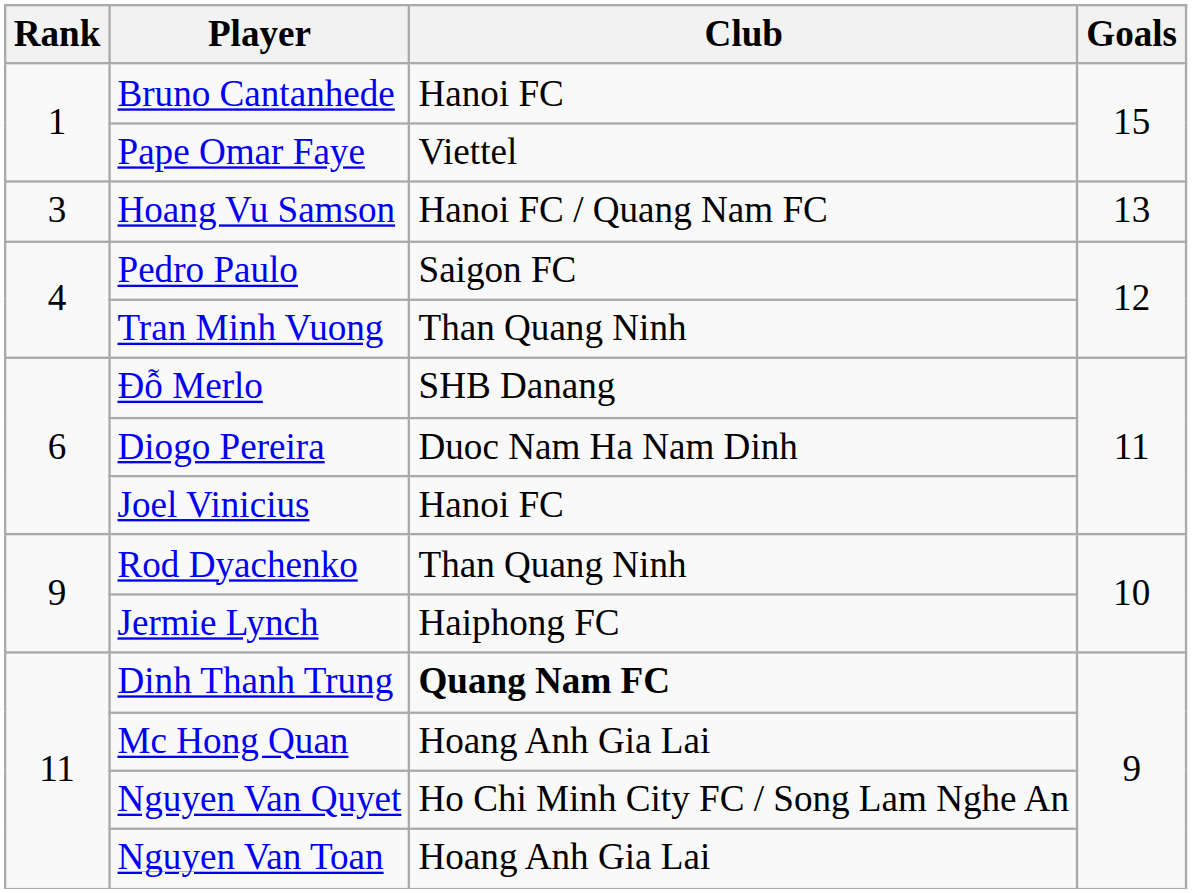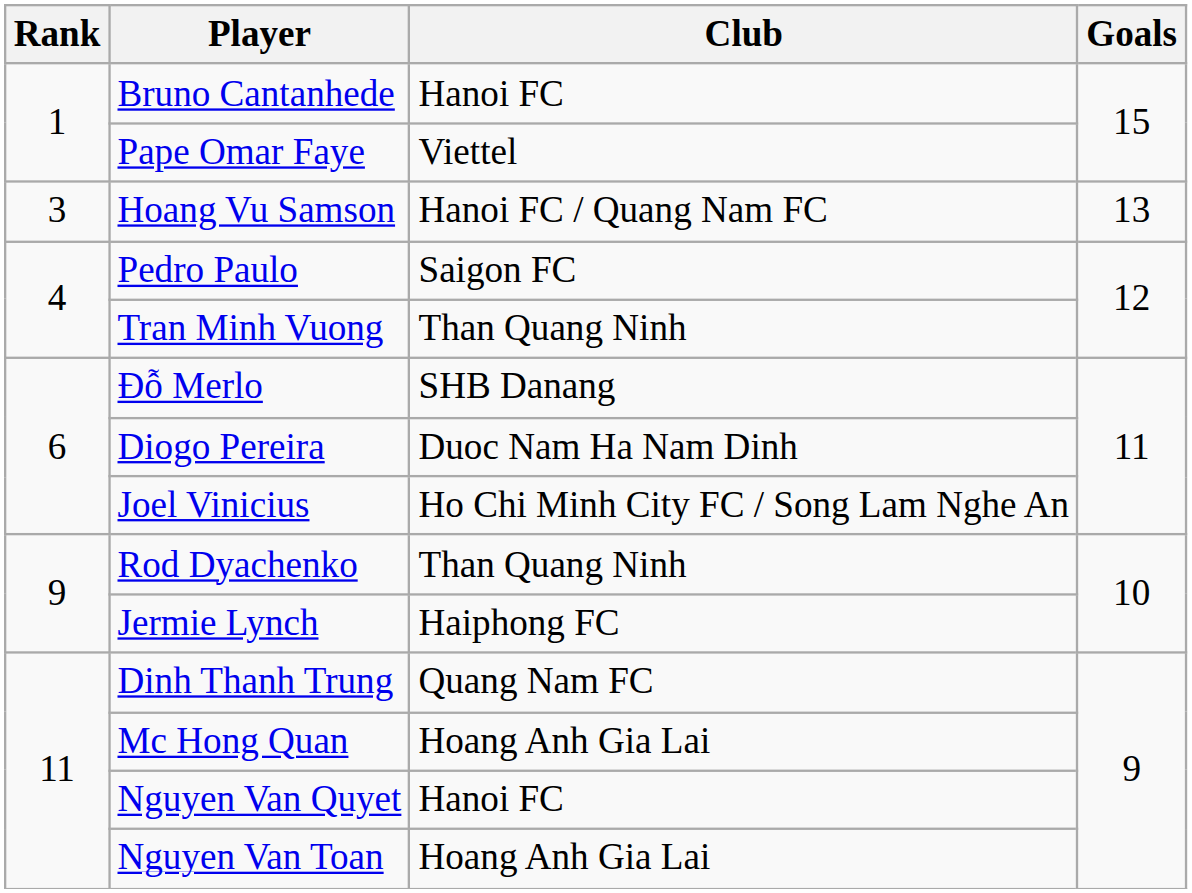 <table class="wikitable" style="text-align:center;">
 <tr>
 <th>Rank</th>
 <th>Player</th>
 <th>Club</th>
 <th>Goals</th>
 </tr>
 <tr>
 <td rowspan="2">1</td>
 <td align="left"> <a href='#'>Bruno Cantanhede</a></td>
 <td align="left">Hanoi FC</td>
 <td rowspan="2">15</td>
 </tr>
 <tr>
 <td align="left"> <a href='#'>Pape Omar Faye</a></td>
 <td align="left">Viettel</td>
 </tr>
 <tr>
 <td rowspan="1">3</td>
 <td align="left"> <a href='#'>Hoang Vu Samson</a></td>
 <td align="left">Hanoi FC / Quang Nam FC</td>
 <td rowspan="1">13</td>
 </tr>
 <tr>
 <td rowspan="2">4</td>
 <td align="left"> <a href='#'>Pedro Paulo</a></td>
 <td align="left">Saigon FC</td>
 <td rowspan="2">12</td>
 </tr>
 <tr>
 <td align="left"> <a href='#'>Tran Minh Vuong</a></td>
 <td align="left">Than Quang Ninh</td>
 </tr>
 <tr>
 <td rowspan="3">6</td>
 <td align="left"> <a href='#'>Đỗ Merlo</a></td>
 <td align="left">SHB Danang</td>
 <td rowspan="3">11</td>
 </tr>
 <tr>
 <td align="left"> <a href='#'>Diogo Pereira</a></td>
 <td align="left">Duoc Nam Ha Nam Dinh</td>
 </tr>
 <tr>
 <td align="left"> <a href='#'>Joel Vinicius</a></td>
-<td align="left">Hanoi FC</td>
+<td align="left">Ho Chi Minh City FC / Song Lam Nghe An</td>
 </tr>
 <tr>
 <td rowspan="2">9</td>
 <td align="left"> <a href='#'>Rod Dyachenko</a></td>
 <td align="left">Than Quang Ninh</td>
 <td rowspan="2">10</td>
 </tr>
 <tr>
 <td align="left"> <a href='#'>Jermie Lynch</a></td>
 <td align="left">Haiphong FC</td>
 </tr>
 <tr>
 <td rowspan="4">11</td>
 <td align="left"> <a href='#'>Dinh Thanh Trung</a></td>
-<td align="left"><strong>Quang Nam FC</strong></td>
+<td align="left">Quang Nam FC</td>
 <td rowspan="4">9</td>
 </tr>
 <tr>
 <td align="left"> <a href='#'>Mc Hong Quan</a></td>
 <td align="left">Hoang Anh Gia Lai</td>
 </tr>
 <tr>
 <td align="left"> <a href='#'>Nguyen Van Quyet</a></td>
-<td align="left">Ho Chi Minh City FC / Song Lam Nghe An</td>
+<td align="left">Hanoi FC</td>
 </tr>
 <tr>
 <td align="left"> <a href='#'>Nguyen Van Toan</a></td>
 <td align="left">Hoang Anh Gia Lai</td>
 </tr>
 </table>
